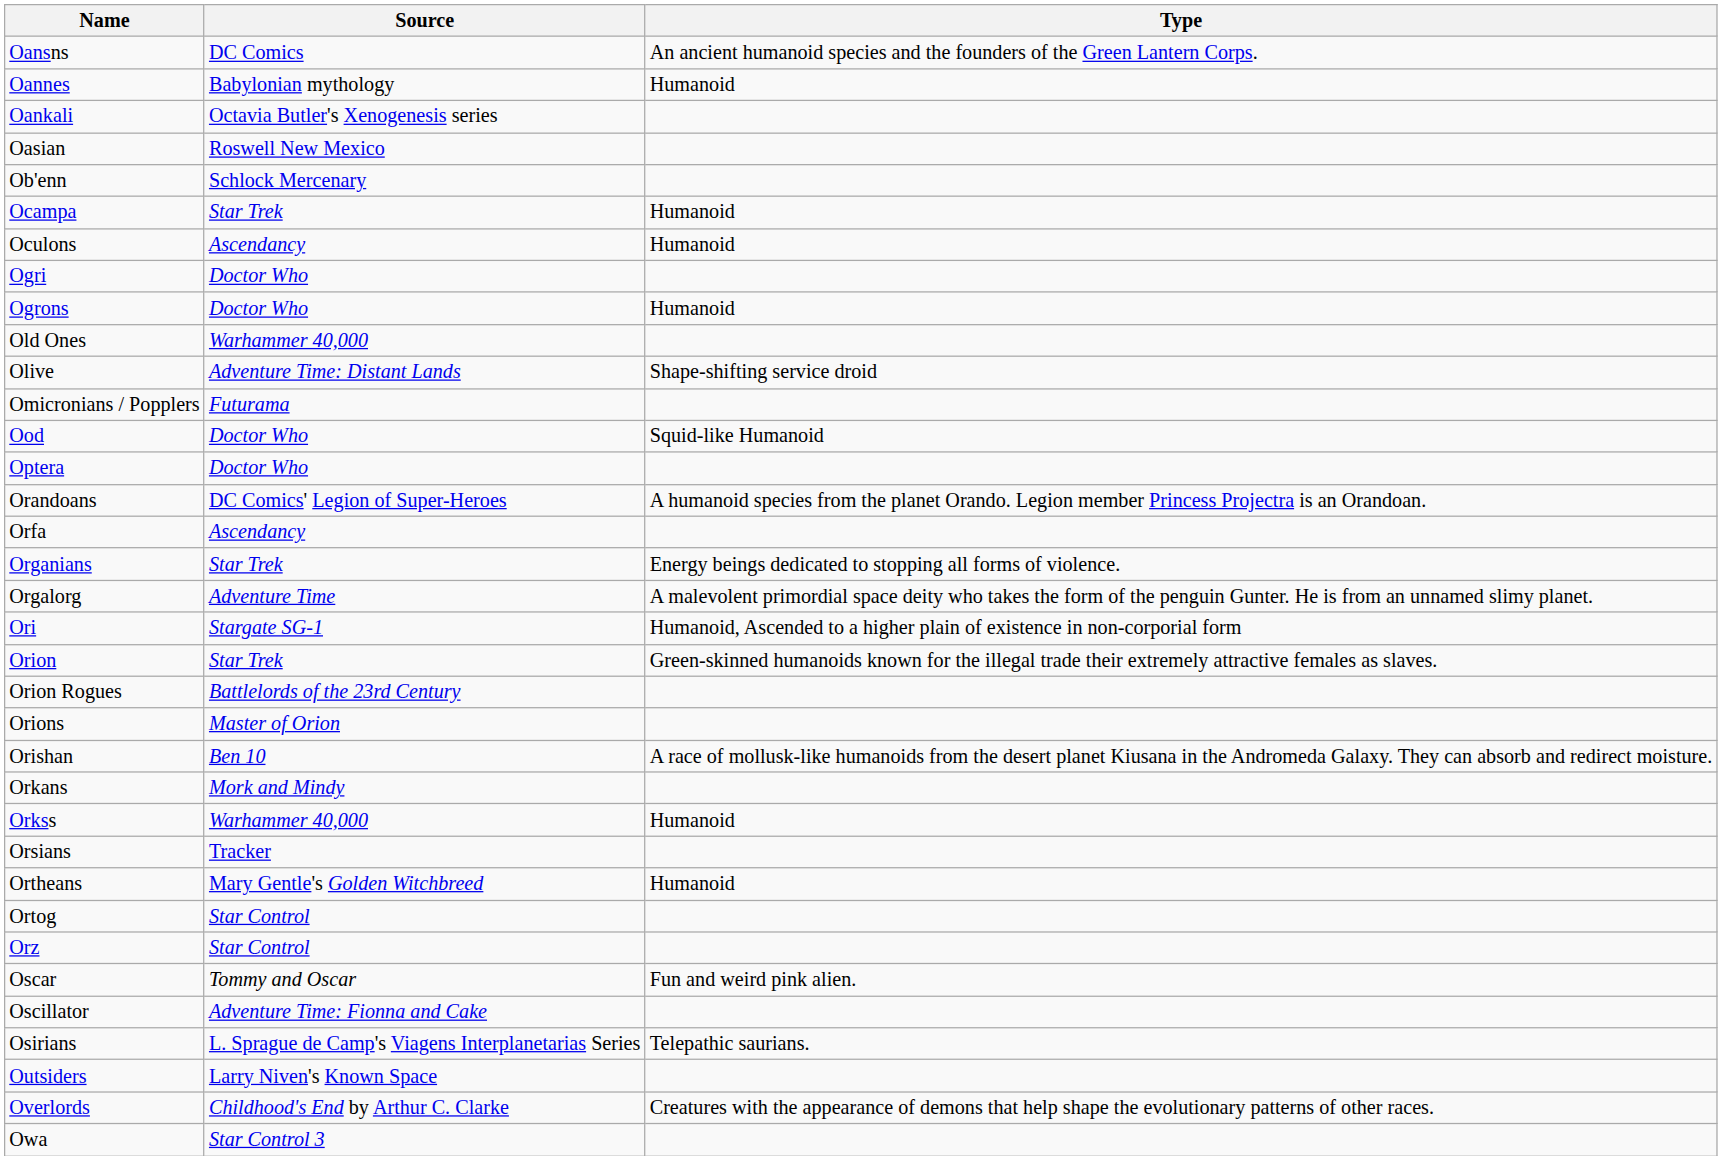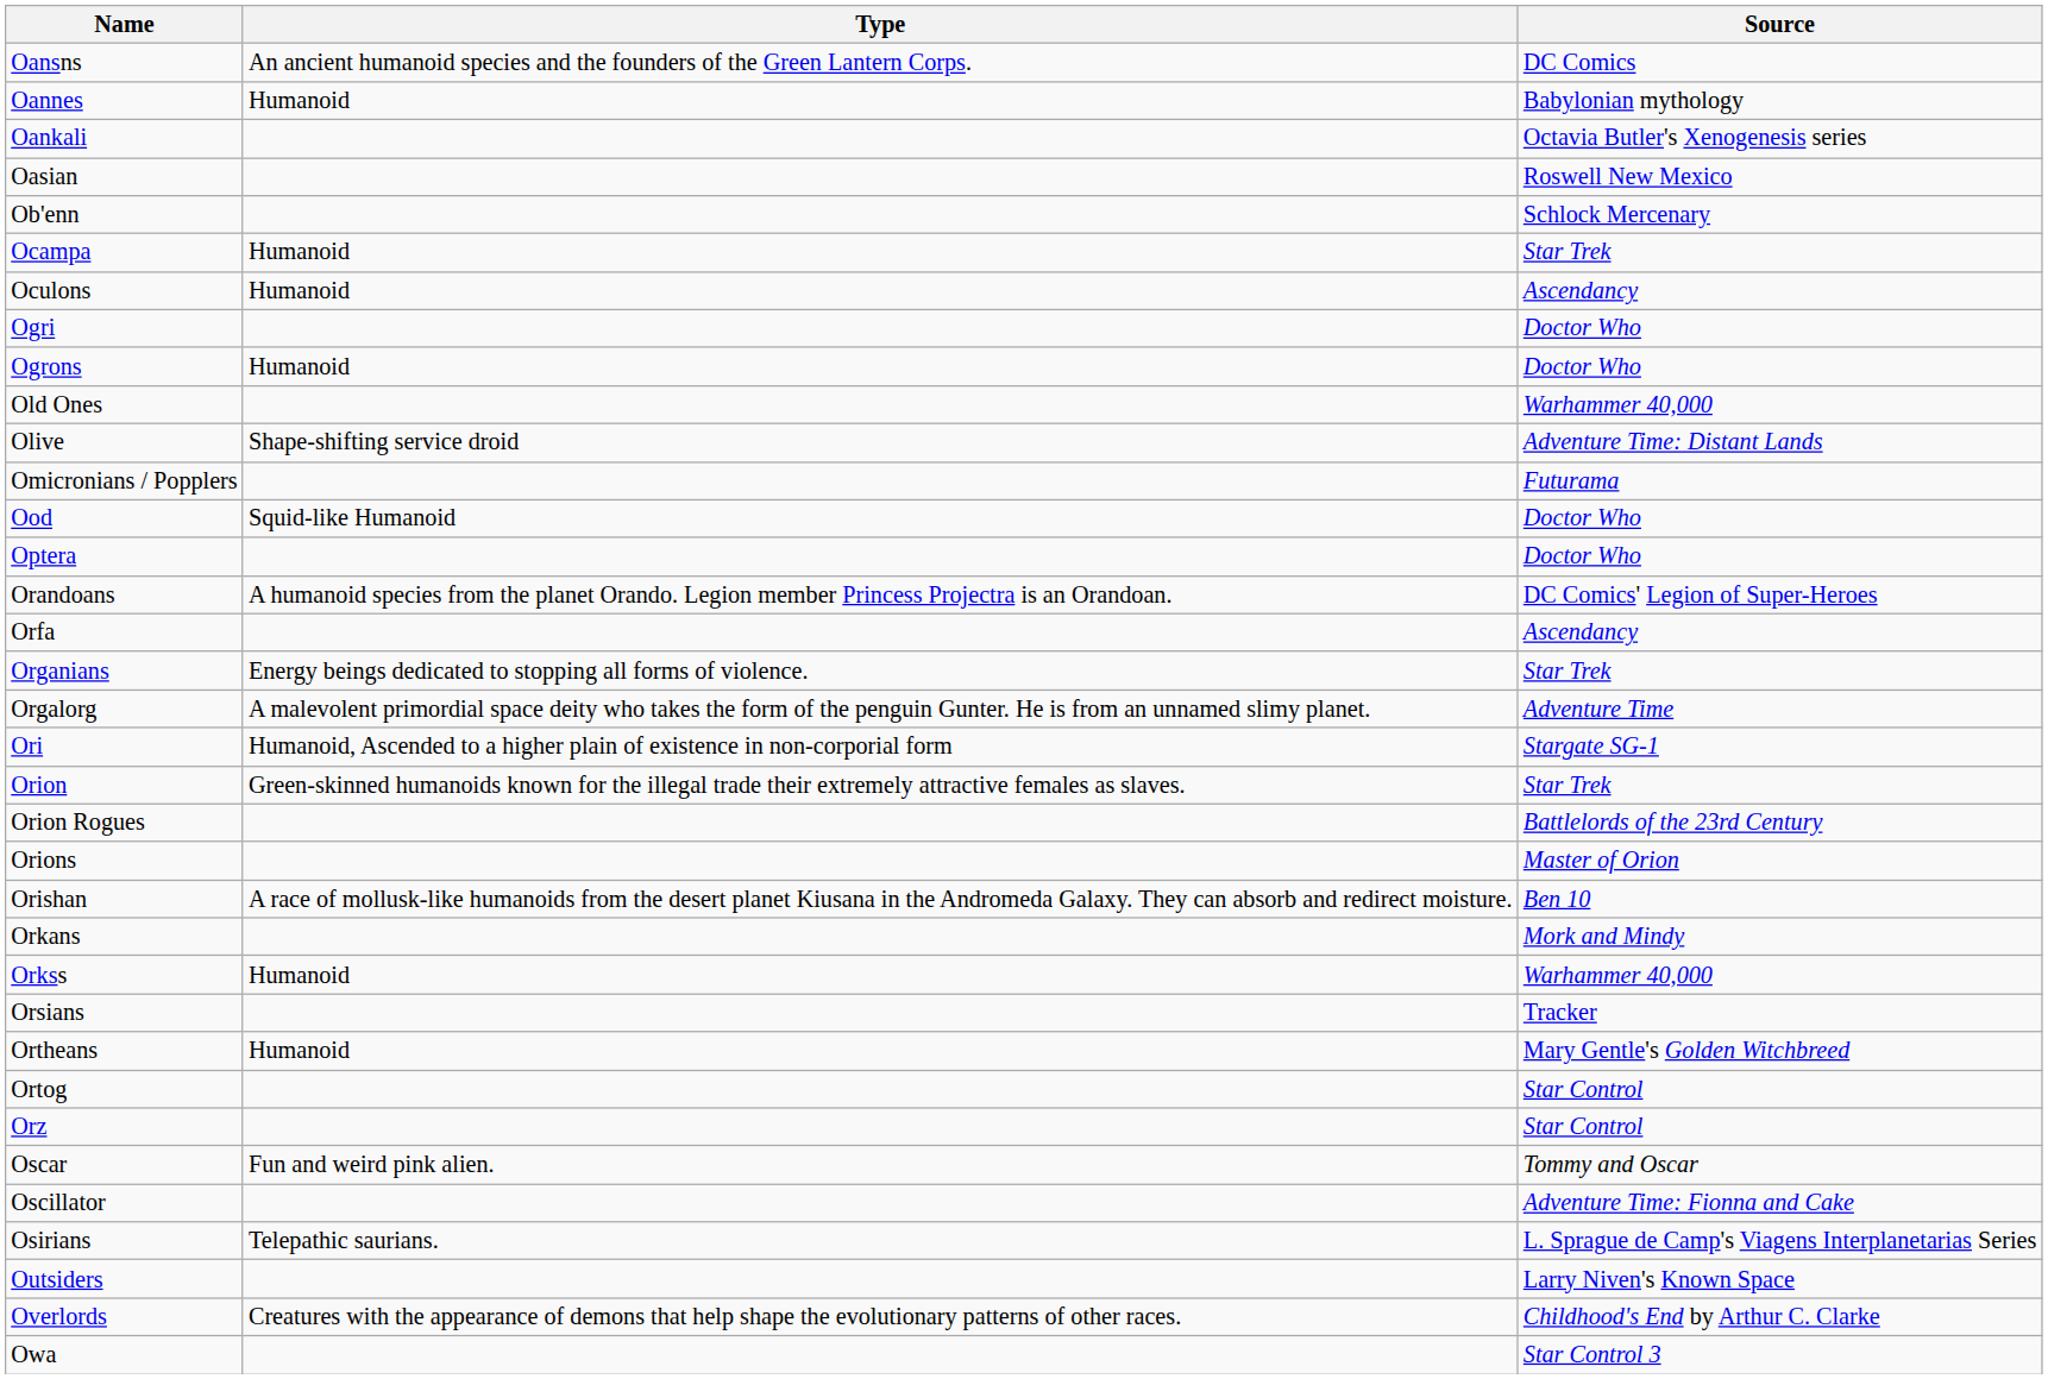 <table class="wikitable sortable">
 <tr>
 <th>Name</th>
+<th>Type</th>
 <th>Source</th>
-<th>Type</th>
 </tr>
 <tr>
 <td><a href='#'>Oans</a>ns</td>
+<td>An ancient humanoid species and the founders of the <a href='#'>Green Lantern Corps</a>.</td>
 <td><a href='#'>DC Comics</a></td>
-<td>An ancient humanoid species and the founders of the <a href='#'>Green Lantern Corps</a>.</td>
 </tr>
 <tr>
 <td><a href='#'>Oannes</a></td>
+<td>Humanoid</td>
 <td><a href='#'>Babylonian</a> mythology</td>
-<td>Humanoid</td>
 </tr>
 <tr>
 <td><a href='#'>Oankali</a></td>
+<td></td>
 <td><a href='#'>Octavia Butler</a>'s <a href='#'>Xenogenesis</a> series</td>
-<td></td>
 </tr>
 <tr>
 <td>Oasian</td>
+<td></td>
 <td><a href='#'>Roswell New Mexico</a></td>
-<td></td>
 </tr>
 <tr>
 <td>Ob'enn</td>
+<td></td>
 <td><a href='#'>Schlock Mercenary</a></td>
-<td></td>
 </tr>
 <tr>
 <td><a href='#'>Ocampa</a></td>
+<td>Humanoid</td>
 <td><em><a href='#'>Star Trek</a></em></td>
-<td>Humanoid</td>
 </tr>
 <tr>
 <td>Oculons</td>
+<td>Humanoid</td>
 <td><em><a href='#'>Ascendancy</a></em></td>
-<td>Humanoid</td>
 </tr>
 <tr>
 <td><a href='#'>Ogri</a></td>
+<td></td>
 <td><em><a href='#'>Doctor Who</a></em></td>
-<td></td>
 </tr>
 <tr>
 <td><a href='#'>Ogrons</a></td>
+<td>Humanoid</td>
 <td><em><a href='#'>Doctor Who</a></em></td>
-<td>Humanoid</td>
 </tr>
 <tr>
 <td>Old Ones</td>
+<td></td>
 <td><em><a href='#'>Warhammer 40,000</a></em></td>
-<td></td>
 </tr>
 <tr>
 <td>Olive</td>
+<td>Shape-shifting service droid</td>
 <td><em><a href='#'>Adventure Time: Distant Lands</a></em></td>
-<td>Shape-shifting service droid</td>
 </tr>
 <tr>
 <td>Omicronians / Popplers</td>
+<td></td>
 <td><em><a href='#'>Futurama</a></em></td>
-<td></td>
 </tr>
 <tr>
 <td><a href='#'>Ood</a></td>
+<td>Squid-like Humanoid</td>
 <td><em><a href='#'>Doctor Who</a></em></td>
-<td>Squid-like Humanoid</td>
 </tr>
 <tr>
 <td><a href='#'>Optera</a></td>
+<td></td>
 <td><em><a href='#'>Doctor Who</a></em></td>
-<td></td>
 </tr>
 <tr>
 <td>Orandoans</td>
+<td>A humanoid species from the planet Orando. Legion member <a href='#'>Princess Projectra</a> is an Orandoan.</td>
 <td><a href='#'>DC Comics</a>' <a href='#'>Legion of Super-Heroes</a></td>
-<td>A humanoid species from the planet Orando. Legion member <a href='#'>Princess Projectra</a> is an Orandoan.</td>
 </tr>
 <tr>
 <td>Orfa</td>
+<td></td>
 <td><em><a href='#'>Ascendancy</a></em></td>
-<td></td>
 </tr>
 <tr>
 <td><a href='#'>Organians</a></td>
+<td>Energy beings dedicated to stopping all forms of violence.</td>
 <td><em><a href='#'>Star Trek</a></em></td>
-<td>Energy beings dedicated to stopping all forms of violence.</td>
 </tr>
 <tr>
 <td>Orgalorg</td>
+<td>A malevolent primordial space deity who takes the form of the penguin Gunter. He is from an unnamed slimy planet.</td>
 <td><em><a href='#'>Adventure Time</a></em></td>
-<td>A malevolent primordial space deity who takes the form of the penguin Gunter. He is from an unnamed slimy planet.</td>
 </tr>
 <tr>
 <td><a href='#'>Ori</a></td>
+<td>Humanoid, Ascended to a higher plain of existence in non-corporial form</td>
 <td><em><a href='#'>Stargate SG-1</a></em></td>
-<td>Humanoid, Ascended to a higher plain of existence in non-corporial form</td>
 </tr>
 <tr>
 <td><a href='#'>Orion</a></td>
+<td>Green-skinned humanoids known for the illegal trade their extremely attractive females as slaves.</td>
 <td><em><a href='#'>Star Trek</a></em></td>
-<td>Green-skinned humanoids known for the illegal trade their extremely attractive females as slaves.</td>
 </tr>
 <tr>
 <td>Orion Rogues</td>
+<td></td>
 <td><em><a href='#'>Battlelords of the 23rd Century</a></em></td>
-<td></td>
 </tr>
 <tr>
 <td>Orions</td>
+<td></td>
 <td><em><a href='#'>Master of Orion</a></em></td>
-<td></td>
 </tr>
 <tr>
 <td>Orishan</td>
+<td>A race of mollusk-like humanoids from the desert planet Kiusana in the Andromeda Galaxy. They can absorb and redirect moisture.</td>
 <td><em><a href='#'>Ben 10</a></em></td>
-<td>A race of mollusk-like humanoids from the desert planet Kiusana in the Andromeda Galaxy. They can absorb and redirect moisture.</td>
 </tr>
 <tr>
 <td>Orkans</td>
+<td></td>
 <td><em><a href='#'>Mork and Mindy</a></em></td>
-<td></td>
 </tr>
 <tr>
 <td><a href='#'>Orks</a>s</td>
+<td>Humanoid</td>
 <td><em><a href='#'>Warhammer 40,000</a></em></td>
-<td>Humanoid</td>
 </tr>
 <tr>
 <td>Orsians</td>
+<td></td>
 <td><a href='#'>Tracker</a></td>
-<td></td>
 </tr>
 <tr>
 <td>Ortheans</td>
+<td>Humanoid</td>
 <td><a href='#'>Mary Gentle</a>'s <em><a href='#'>Golden Witchbreed</a></em></td>
-<td>Humanoid</td>
 </tr>
 <tr>
 <td>Ortog</td>
+<td></td>
 <td><em><a href='#'>Star Control</a></em></td>
-<td></td>
 </tr>
 <tr>
 <td><a href='#'>Orz</a></td>
+<td></td>
 <td><em><a href='#'>Star Control</a></em></td>
-<td></td>
 </tr>
 <tr>
 <td>Oscar</td>
+<td>Fun and weird pink alien.</td>
 <td><em>Tommy and Oscar</em></td>
-<td>Fun and weird pink alien.</td>
 </tr>
 <tr>
 <td>Oscillator</td>
+<td></td>
 <td><em><a href='#'>Adventure Time: Fionna and Cake</a></em></td>
-<td></td>
 </tr>
 <tr>
 <td>Osirians</td>
+<td>Telepathic saurians.</td>
 <td><a href='#'>L. Sprague de Camp</a>'s <a href='#'>Viagens Interplanetarias</a> Series</td>
-<td>Telepathic saurians.</td>
 </tr>
 <tr>
 <td><a href='#'>Outsiders</a></td>
+<td></td>
 <td><a href='#'>Larry Niven</a>'s <a href='#'>Known Space</a></td>
-<td></td>
 </tr>
 <tr>
 <td><a href='#'>Overlords</a></td>
+<td>Creatures with the appearance of demons that help shape the evolutionary patterns of other races.</td>
 <td><em><a href='#'>Childhood's End</a></em> by <a href='#'>Arthur C. Clarke</a></td>
-<td>Creatures with the appearance of demons that help shape the evolutionary patterns of other races.</td>
 </tr>
 <tr>
 <td>Owa</td>
+<td></td>
 <td><em><a href='#'>Star Control 3</a></em></td>
-<td></td>
 </tr>
 </table>
